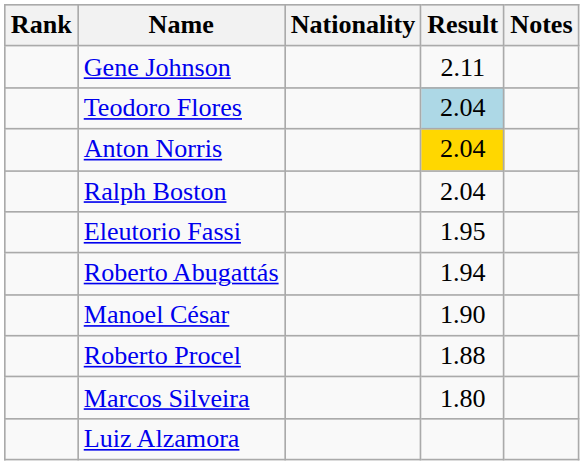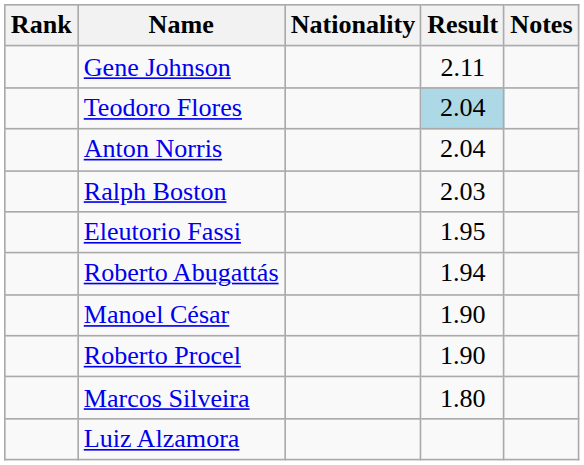 <table class="wikitable sortable" style="text-align:center">
 <tr>
 <th>Rank</th>
 <th>Name</th>
 <th>Nationality</th>
 <th>Result</th>
 <th>Notes</th>
 </tr>
 <tr>
 <td></td>
 <td align=left><a href='#'>Gene Johnson</a></td>
 <td align=left></td>
 <td>2.11</td>
 <td></td>
 </tr>
 <tr>
 <td></td>
 <td align=left><a href='#'>Teodoro Flores</a></td>
 <td align=left></td>
 <td style="background: lightblue;">2.04</td>
 <td></td>
 </tr>
 <tr>
 <td></td>
 <td align=left><a href='#'>Anton Norris</a></td>
 <td align=left></td>
-<td style="background: gold;">2.04</td>
+<td>2.04</td>
 <td></td>
 </tr>
 <tr>
 <td></td>
 <td align=left><a href='#'>Ralph Boston</a></td>
 <td align=left></td>
-<td>2.04</td>
+<td>2.03</td>
 <td></td>
 </tr>
 <tr>
 <td></td>
 <td align=left><a href='#'>Eleutorio Fassi</a></td>
 <td align=left></td>
 <td>1.95</td>
 <td></td>
 </tr>
 <tr>
 <td></td>
 <td align=left><a href='#'>Roberto Abugattás</a></td>
 <td align=left></td>
 <td>1.94</td>
 <td></td>
 </tr>
 <tr>
 <td></td>
 <td align=left><a href='#'>Manoel César</a></td>
 <td align=left></td>
 <td>1.90</td>
 <td></td>
 </tr>
 <tr>
 <td></td>
 <td align=left><a href='#'>Roberto Procel</a></td>
 <td align=left></td>
-<td>1.88</td>
+<td>1.90</td>
 <td></td>
 </tr>
 <tr>
 <td></td>
 <td align=left><a href='#'>Marcos Silveira</a></td>
 <td align=left></td>
 <td>1.80</td>
 <td></td>
 </tr>
 <tr>
 <td></td>
 <td align=left><a href='#'>Luiz Alzamora</a></td>
 <td align=left></td>
 <td></td>
 <td></td>
 </tr>
 </table>
